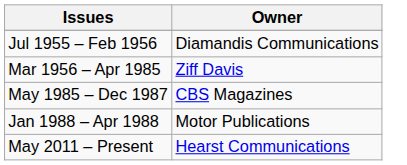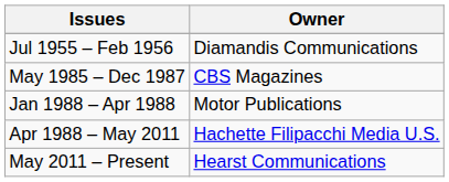 <table class="wikitable floatleft" align=left>
 <tr>
 <th>Issues</th>
 <th>Owner</th>
 </tr>
 <tr>
 </tr>
 <tr>
 <td>Jul 1955 – Feb 1956</td>
 <td>Diamandis Communications</td>
 </tr>
 <tr>
-<td>Mar 1956 – Apr 1985</td>
-<td><a href='#'>Ziff Davis</a></td>
-</tr>
-<tr>
 <td>May 1985 – Dec 1987</td>
 <td><a href='#'>CBS</a> Magazines</td>
 </tr>
 <tr>
 <td>Jan 1988 – Apr 1988</td>
 <td>Motor Publications</td>
 </tr>
 <tr>
+<td>Apr 1988 – May 2011</td>
+<td><a href='#'>Hachette Filipacchi Media U.S.</a></td>
+</tr>
+<tr>
 <td>May 2011 – Present</td>
 <td><a href='#'>Hearst Communications</a></td>
 </tr>
 </table>
